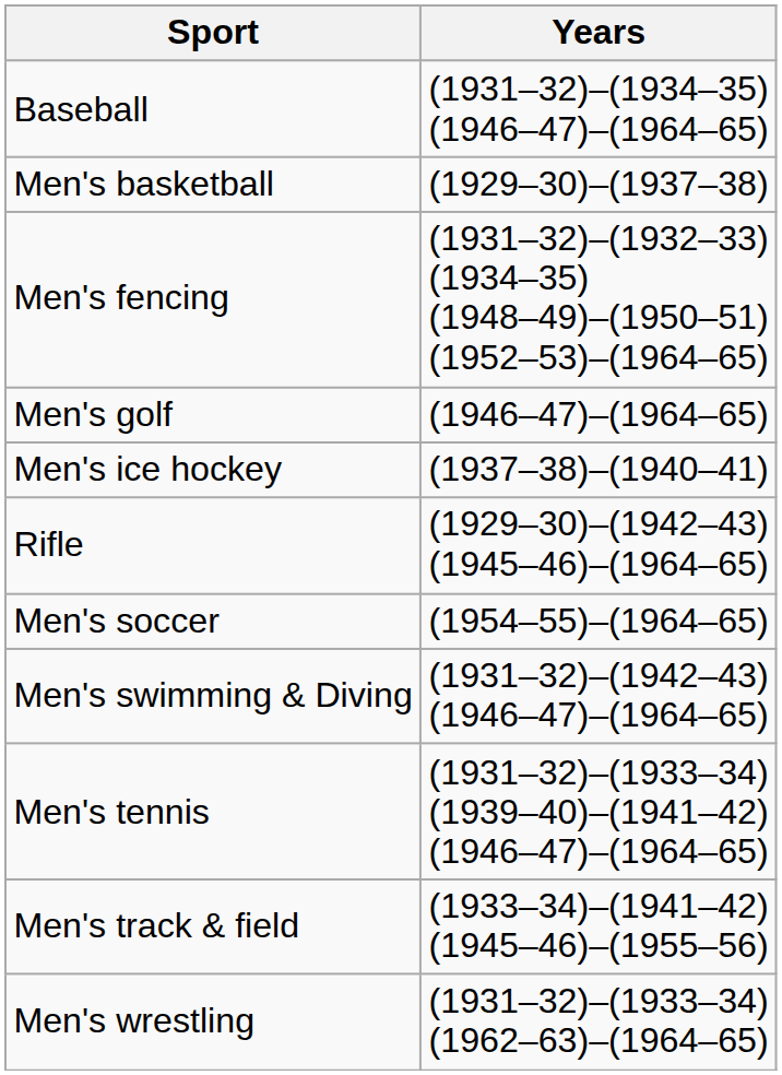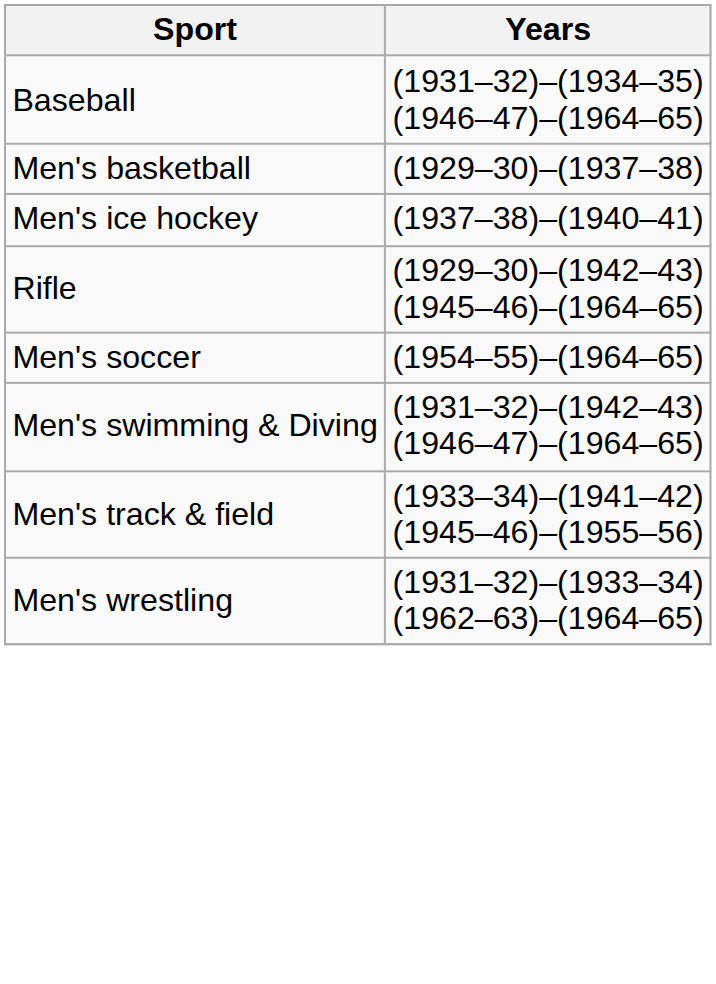 <table class="wikitable">
 <tr>
 <th>Sport</th>
 <th>Years</th>
 </tr>
 <tr>
 <td>Baseball</td>
 <td>(1931–32)–(1934–35)<br>(1946–47)–(1964–65)</td>
 </tr>
 <tr>
 <td>Men's basketball</td>
 <td>(1929–30)–(1937–38)</td>
-</tr>
-<tr>
-<td>Men's fencing</td>
-<td>(1931–32)–(1932–33)<br>(1934–35)<br>(1948–49)–(1950–51)<br>(1952–53)–(1964–65)</td>
-</tr>
-<tr>
-<td>Men's golf</td>
-<td>(1946–47)–(1964–65)</td>
 </tr>
 <tr>
 <td>Men's ice hockey</td>
 <td>(1937–38)–(1940–41)</td>
 </tr>
 <tr>
 <td>Rifle</td>
 <td>(1929–30)–(1942–43)<br>(1945–46)–(1964–65)</td>
 </tr>
 <tr>
 <td>Men's soccer</td>
 <td>(1954–55)–(1964–65)</td>
 </tr>
 <tr>
 <td>Men's swimming & Diving</td>
 <td>(1931–32)–(1942–43)<br>(1946–47)–(1964–65)</td>
 </tr>
 <tr>
-<td>Men's tennis</td>
-<td>(1931–32)–(1933–34)<br>(1939–40)–(1941–42)<br>(1946–47)–(1964–65)</td>
-</tr>
-<tr>
 <td>Men's track & field</td>
 <td>(1933–34)–(1941–42)<br>(1945–46)–(1955–56)</td>
 </tr>
 <tr>
 <td>Men's wrestling</td>
 <td>(1931–32)–(1933–34)<br>(1962–63)–(1964–65)</td>
 </tr>
 <tr>
 </tr>
 </table>
